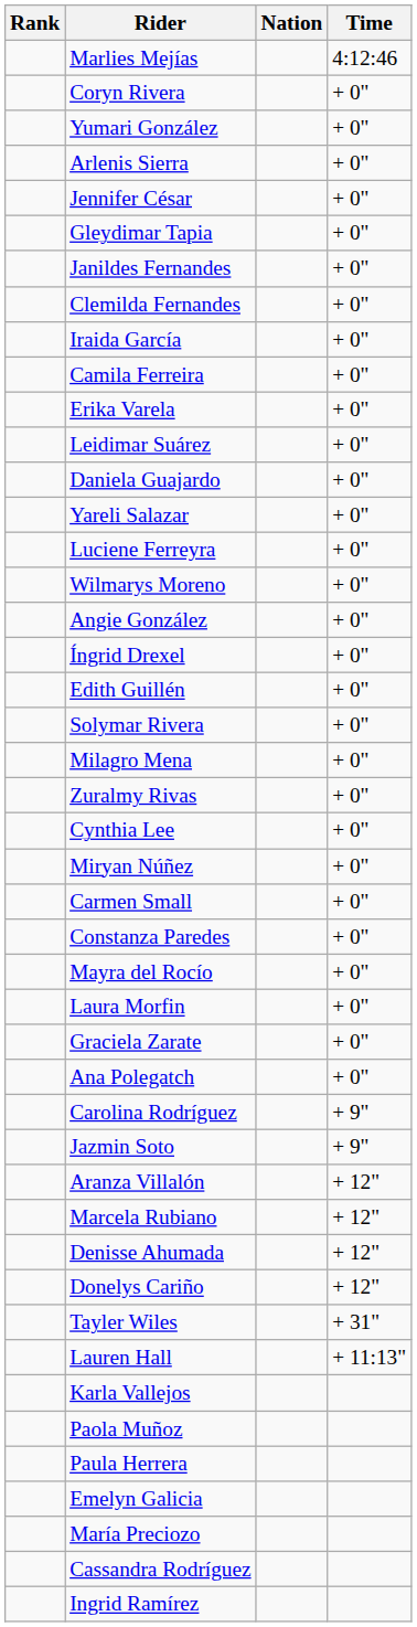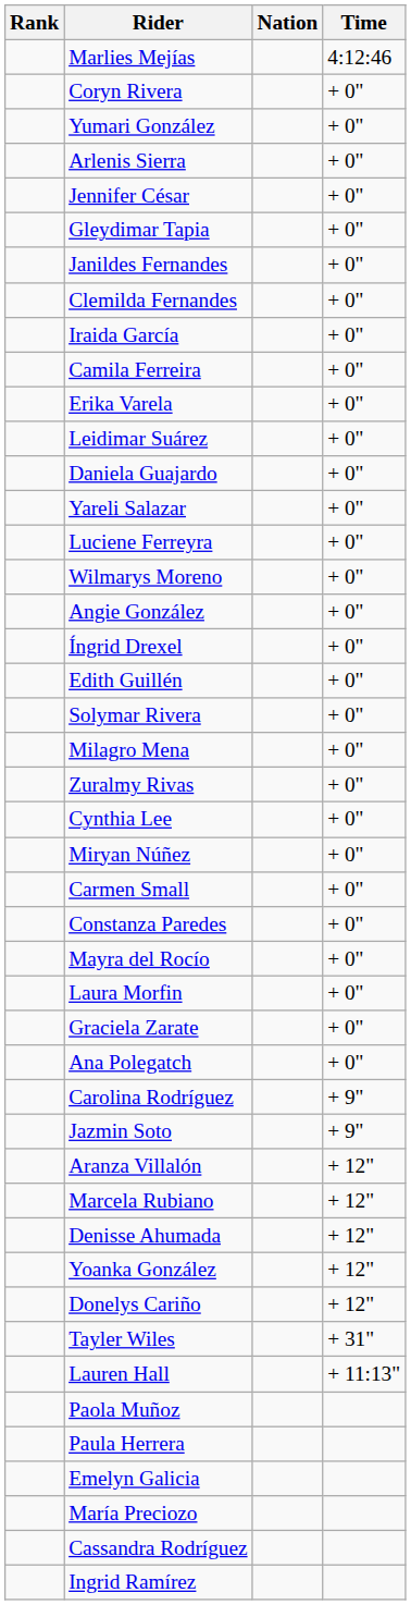 <table class="wikitable sortable" style="font-size:95%" style="width:35em;" style="text-align:center">
 <tr>
 <th>Rank</th>
 <th>Rider</th>
 <th>Nation</th>
 <th>Time</th>
 </tr>
 <tr>
 <td></td>
 <td align=left><a href='#'>Marlies Mejías</a></td>
 <td align=left></td>
 <td>4:12:46</td>
 </tr>
 <tr>
 <td></td>
 <td align=left><a href='#'>Coryn Rivera</a></td>
 <td align=left></td>
 <td>+ 0"</td>
 </tr>
 <tr>
 <td></td>
 <td align=left><a href='#'>Yumari González</a></td>
 <td align=left></td>
 <td>+ 0"</td>
 </tr>
 <tr>
 <td></td>
 <td align=left><a href='#'>Arlenis Sierra</a></td>
 <td align=left></td>
 <td>+ 0"</td>
 </tr>
 <tr>
 <td></td>
 <td align=left><a href='#'>Jennifer César</a></td>
 <td align=left></td>
 <td>+ 0"</td>
 </tr>
 <tr>
 <td></td>
 <td align=left><a href='#'>Gleydimar Tapia</a></td>
 <td align=left></td>
 <td>+ 0"</td>
 </tr>
 <tr>
 <td></td>
 <td align=left><a href='#'>Janildes Fernandes</a></td>
 <td align=left></td>
 <td>+ 0"</td>
 </tr>
 <tr>
 <td></td>
 <td align=left><a href='#'>Clemilda Fernandes</a></td>
 <td align=left></td>
 <td>+ 0"</td>
 </tr>
 <tr>
 <td></td>
 <td align=left><a href='#'>Iraida García</a></td>
 <td align=left></td>
 <td>+ 0"</td>
 </tr>
 <tr>
 <td></td>
 <td align=left><a href='#'>Camila Ferreira</a></td>
 <td align=left></td>
 <td>+ 0"</td>
 </tr>
 <tr>
 <td></td>
 <td align=left><a href='#'>Erika Varela</a></td>
 <td align=left></td>
 <td>+ 0"</td>
 </tr>
 <tr>
 <td></td>
 <td align=left><a href='#'>Leidimar Suárez</a></td>
 <td align=left></td>
 <td>+ 0"</td>
 </tr>
 <tr>
 <td></td>
 <td align=left><a href='#'>Daniela Guajardo</a></td>
 <td align=left></td>
 <td>+ 0"</td>
 </tr>
 <tr>
 <td></td>
 <td align=left><a href='#'>Yareli Salazar</a></td>
 <td align=left></td>
 <td>+ 0"</td>
 </tr>
 <tr>
 <td></td>
 <td align=left><a href='#'>Luciene Ferreyra</a></td>
 <td align=left></td>
 <td>+ 0"</td>
 </tr>
 <tr>
 <td></td>
 <td align=left><a href='#'>Wilmarys Moreno</a></td>
 <td align=left></td>
 <td>+ 0"</td>
 </tr>
 <tr>
 <td></td>
 <td align=left><a href='#'>Angie González</a></td>
 <td align=left></td>
 <td>+ 0"</td>
 </tr>
 <tr>
 <td></td>
 <td align=left><a href='#'>Íngrid Drexel</a></td>
 <td align=left></td>
 <td>+ 0"</td>
 </tr>
 <tr>
 <td></td>
 <td align=left><a href='#'>Edith Guillén</a></td>
 <td align=left></td>
 <td>+ 0"</td>
 </tr>
 <tr>
 <td></td>
 <td align=left><a href='#'>Solymar Rivera</a></td>
 <td align=left></td>
 <td>+ 0"</td>
 </tr>
 <tr>
 <td></td>
 <td align=left><a href='#'>Milagro Mena</a></td>
 <td align=left></td>
 <td>+ 0"</td>
 </tr>
 <tr>
 <td></td>
 <td align=left><a href='#'>Zuralmy Rivas</a></td>
 <td align=left></td>
 <td>+ 0"</td>
 </tr>
 <tr>
 <td></td>
 <td align=left><a href='#'>Cynthia Lee</a></td>
 <td align=left></td>
 <td>+ 0"</td>
 </tr>
 <tr>
 <td></td>
 <td align=left><a href='#'>Miryan Núñez</a></td>
 <td align=left></td>
 <td>+ 0"</td>
 </tr>
 <tr>
 <td></td>
 <td align=left><a href='#'>Carmen Small</a></td>
 <td align=left></td>
 <td>+ 0"</td>
 </tr>
 <tr>
 <td></td>
 <td align=left><a href='#'>Constanza Paredes</a></td>
 <td align=left></td>
 <td>+ 0"</td>
 </tr>
 <tr>
 <td></td>
 <td align=left><a href='#'>Mayra del Rocío</a></td>
 <td align=left></td>
 <td>+ 0"</td>
 </tr>
 <tr>
 <td></td>
 <td align=left><a href='#'>Laura Morfin</a></td>
 <td align=left></td>
 <td>+ 0"</td>
 </tr>
 <tr>
 <td></td>
 <td align=left><a href='#'>Graciela Zarate</a></td>
 <td align=left></td>
 <td>+ 0"</td>
 </tr>
 <tr>
 <td></td>
 <td align=left><a href='#'>Ana Polegatch</a></td>
 <td align=left></td>
 <td>+ 0"</td>
 </tr>
 <tr>
 <td></td>
 <td align=left><a href='#'>Carolina Rodríguez</a></td>
 <td align=left></td>
 <td>+ 9"</td>
 </tr>
 <tr>
 <td></td>
 <td align=left><a href='#'>Jazmin Soto</a></td>
 <td align=left></td>
 <td>+ 9"</td>
 </tr>
 <tr>
 <td></td>
 <td align=left><a href='#'>Aranza Villalón</a></td>
 <td align=left></td>
 <td>+ 12"</td>
 </tr>
 <tr>
 <td></td>
 <td align=left><a href='#'>Marcela Rubiano</a></td>
 <td align=left></td>
 <td>+ 12"</td>
 </tr>
 <tr>
 <td></td>
 <td align=left><a href='#'>Denisse Ahumada</a></td>
 <td align=left></td>
 <td>+ 12"</td>
 </tr>
 <tr>
 <td></td>
+<td align=left><a href='#'>Yoanka González</a></td>
+<td align=left></td>
+<td>+ 12"</td>
+</tr>
+<tr>
+<td></td>
 <td align=left><a href='#'>Donelys Cariño</a></td>
 <td align=left></td>
 <td>+ 12"</td>
 </tr>
 <tr>
 <td></td>
 <td align=left><a href='#'>Tayler Wiles</a></td>
 <td align=left></td>
 <td>+ 31"</td>
 </tr>
 <tr>
 <td></td>
 <td align=left><a href='#'>Lauren Hall</a></td>
 <td align=left></td>
 <td>+ 11:13"</td>
-</tr>
-<tr>
-<td></td>
-<td align=left><a href='#'>Karla Vallejos</a></td>
-<td align=left></td>
-<td></td>
 </tr>
 <tr>
 <td></td>
 <td align=left><a href='#'>Paola Muñoz</a></td>
 <td align=left></td>
 <td></td>
 </tr>
 <tr>
 <td></td>
 <td align=left><a href='#'>Paula Herrera</a></td>
 <td align=left></td>
 <td></td>
 </tr>
 <tr>
 <td></td>
 <td align=left><a href='#'>Emelyn Galicia</a></td>
 <td align=left></td>
 <td></td>
 </tr>
 <tr>
 <td></td>
 <td align=left><a href='#'>María Preciozo</a></td>
 <td align=left></td>
 <td></td>
 </tr>
 <tr>
 <td></td>
 <td align=left><a href='#'>Cassandra Rodríguez</a></td>
 <td align=left></td>
 <td></td>
 </tr>
 <tr>
 <td></td>
 <td align=left><a href='#'>Ingrid Ramírez</a></td>
 <td align=left></td>
 <td></td>
 </tr>
 </table>
